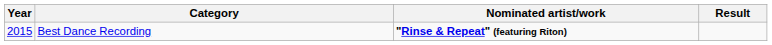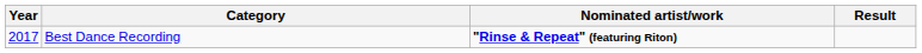 <table class="wikitable">
 <tr>
 <th width=4% align="center">Year</th>
 <th width=47%>Category</th>
 <th width=40%>Nominated artist/work</th>
 <th width=9%>Result</th>
 </tr>
 <tr>
-<td><a href='#'>2015</a></td>
+<td><a href='#'>2017</a></td>
 <td><a href='#'>Best Dance Recording</a></td>
 <td><strong>"<a href='#'>Rinse & Repeat</a>" <small>(featuring Riton)</small></strong></td>
 <td></td>
 </tr>
 </table>
